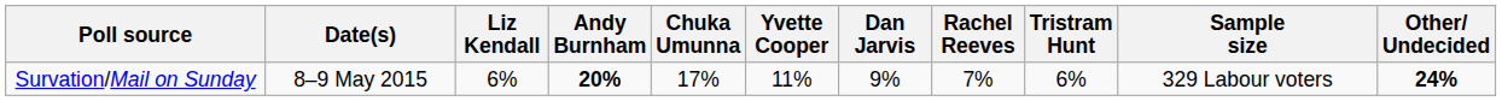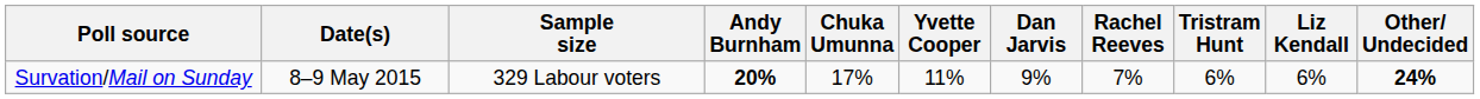 <table class="wikitable" style="text-align:center; font-size:95%">
 <tr valign= middle>
 <th style="width:180px;">Poll source</th>
 <th style="width:130px;">Date(s)</th>
-<th style="width:60px;">Liz<br>Kendall</th>
+<th style="width:180px;">Sample <br>size</th>
 <th style="width:60px;">Andy<br>Burnham</th>
 <th style="width:60px;">Chuka<br>Umunna</th>
 <th style="width:60px;">Yvette<br>Cooper</th>
 <th style="width:60px;">Dan<br>Jarvis</th>
 <th style="width:60px;">Rachel<br>Reeves</th>
 <th style="width:60px;">Tristram<br>Hunt</th>
-<th style="width:180px;">Sample <br>size</th>
+<th style="width:60px;">Liz<br>Kendall</th>
 <th style="width:40px;">Other/<br>Undecided</th>
 </tr>
 <tr>
 <td rowspan=1><a href='#'>Survation</a>/<em><a href='#'>Mail on Sunday</a></em></td>
 <td rowspan="1" style="text-align:center;">8–9 May 2015</td>
-<td align=center>6%</td>
+<td rowspan="1" style="text-align:center;">329 Labour voters</td>
 <td><strong>20%</strong></td>
 <td align=center>17%</td>
 <td align=center>11%</td>
 <td align=center>9%</td>
 <td align=center>7%</td>
 <td align=center>6%</td>
-<td rowspan="1" style="text-align:center;">329 Labour voters</td>
+<td align=center>6%</td>
 <td><strong>24%</strong></td>
 </tr>
 </table>
